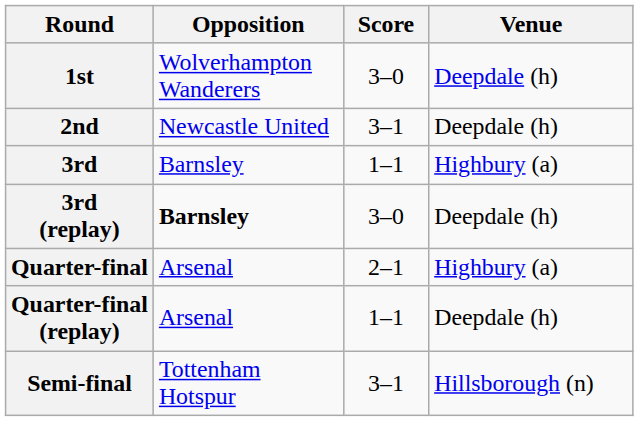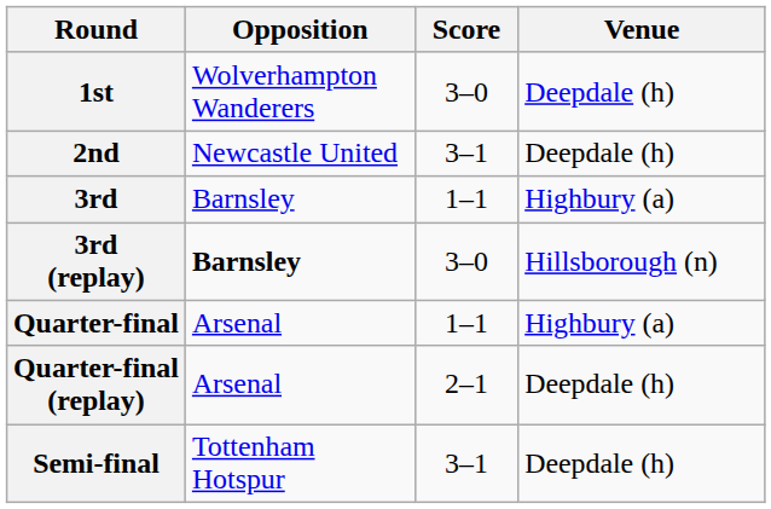 <table class="wikitable plainrowheaders" style="text-align:center;margin-left:1em;float:left">
 <tr>
 <th scope=col>Round</th>
 <th scope="col" style="width:120px;">Opposition</th>
 <th scope="col" style="width:50px;">Score</th>
 <th scope="col" style="width:130px;">Venue</th>
 </tr>
 <tr>
 <th scope=row style="text-align:center">1st</th>
 <td align="left"><a href='#'>Wolverhampton Wanderers</a></td>
 <td>3–0</td>
 <td align="left"><a href='#'>Deepdale</a> (h)</td>
 </tr>
 <tr>
 <th scope=row style="text-align:center">2nd</th>
 <td align="left"><a href='#'>Newcastle United</a></td>
 <td>3–1</td>
 <td align="left">Deepdale (h)</td>
 </tr>
 <tr>
 <th scope=row style="text-align:center">3rd</th>
 <td align="left"><a href='#'>Barnsley</a></td>
 <td>1–1</td>
 <td align="left"><a href='#'>Highbury</a> (a)</td>
 </tr>
 <tr>
 <th scope=row style="text-align:center">3rd<br>(replay)</th>
 <td align="left"><strong>Barnsley</strong></td>
 <td>3–0</td>
-<td align="left">Deepdale (h)</td>
+<td align="left"><a href='#'>Hillsborough</a> (n)</td>
 </tr>
 <tr>
 <th scope=row style="text-align:center">Quarter-final</th>
 <td align="left"><a href='#'>Arsenal</a></td>
-<td>2–1</td>
+<td>1–1</td>
 <td align="left"><a href='#'>Highbury</a> (a)</td>
 </tr>
 <tr>
 <th scope=row style="text-align:center">Quarter-final<br>(replay)</th>
 <td align="left"><a href='#'>Arsenal</a></td>
-<td>1–1</td>
+<td>2–1</td>
 <td align="left">Deepdale (h)</td>
 </tr>
 <tr>
 <th scope=row style="text-align:center">Semi-final</th>
 <td align="left"><a href='#'>Tottenham Hotspur</a></td>
 <td>3–1</td>
-<td align="left"><a href='#'>Hillsborough</a> (n)</td>
+<td align="left">Deepdale (h)</td>
 </tr>
 </table>
